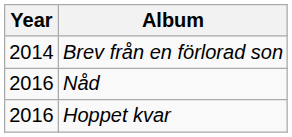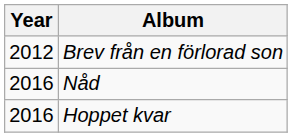 <table class="wikitable">
 <tr>
 <th>Year</th>
 <th>Album</th>
 </tr>
 <tr>
-<td>2014</td>
+<td>2012</td>
 <td><em>Brev från en förlorad son</em></td>
 </tr>
 <tr>
 <td>2016</td>
 <td><em>Nåd</em></td>
 </tr>
 <tr>
 <td>2016</td>
 <td><em>Hoppet kvar</em></td>
 </tr>
 </table>
